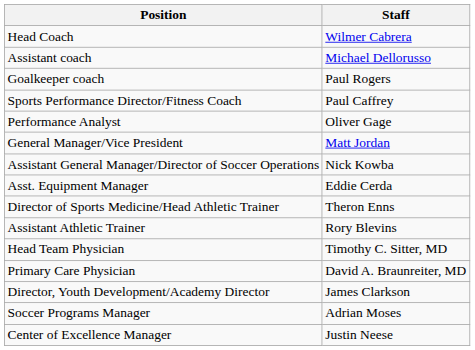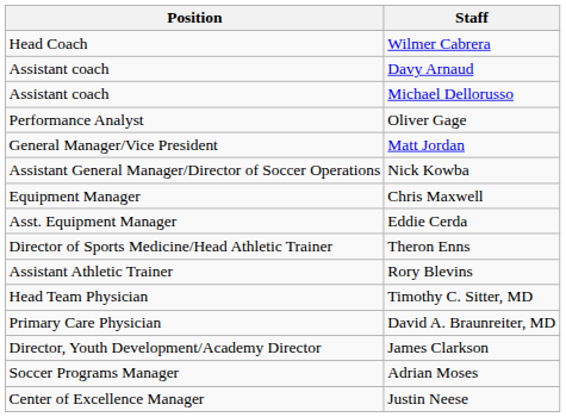 <table class="wikitable">
 <tr>
 <th>Position</th>
 <th>Staff</th>
 </tr>
 <tr>
 <td>Head Coach</td>
 <td> <a href='#'>Wilmer Cabrera</a></td>
 </tr>
 <tr>
 <td>Assistant coach</td>
-<td> <a href='#'>Michael Dellorusso</a></td>
+<td> <a href='#'>Davy Arnaud</a></td>
 </tr>
 <tr>
-<td>Goalkeeper coach</td>
-<td> Paul Rogers</td>
-</tr>
-<tr>
-<td>Sports Performance Director/Fitness Coach</td>
-<td> Paul Caffrey</td>
+<td>Assistant coach</td>
+<td> <a href='#'>Michael Dellorusso</a></td>
 </tr>
 <tr>
 <td>Performance Analyst</td>
 <td> Oliver Gage</td>
 </tr>
 <tr>
 <td>General Manager/Vice President</td>
 <td> <a href='#'>Matt Jordan</a></td>
 </tr>
 <tr>
 <td>Assistant General Manager/Director of Soccer Operations</td>
 <td> Nick Kowba</td>
+</tr>
+<tr>
+<td>Equipment Manager</td>
+<td>Chris Maxwell</td>
 </tr>
 <tr>
 <td>Asst. Equipment Manager</td>
 <td>Eddie Cerda</td>
 </tr>
 <tr>
 <td>Director of Sports Medicine/Head Athletic Trainer</td>
 <td> Theron Enns</td>
 </tr>
 <tr>
 <td>Assistant Athletic Trainer</td>
 <td> Rory Blevins</td>
 </tr>
 <tr>
 <td>Head Team Physician</td>
 <td> Timothy C. Sitter, MD</td>
 </tr>
 <tr>
 <td>Primary Care Physician</td>
 <td> David A. Braunreiter, MD</td>
 </tr>
 <tr>
 <td>Director, Youth Development/Academy Director</td>
 <td> James Clarkson</td>
 </tr>
 <tr>
 <td>Soccer Programs Manager</td>
 <td> Adrian Moses</td>
 </tr>
 <tr>
 <td>Center of Excellence Manager</td>
 <td> Justin Neese</td>
 </tr>
 </table>
